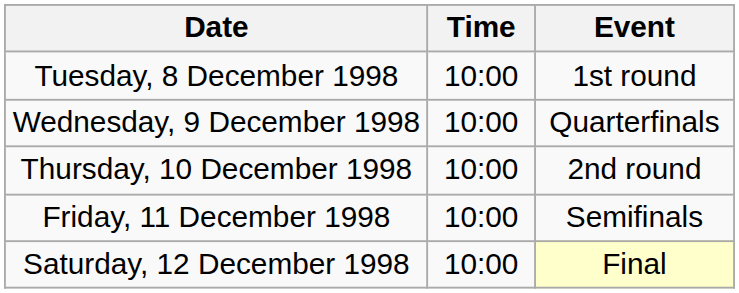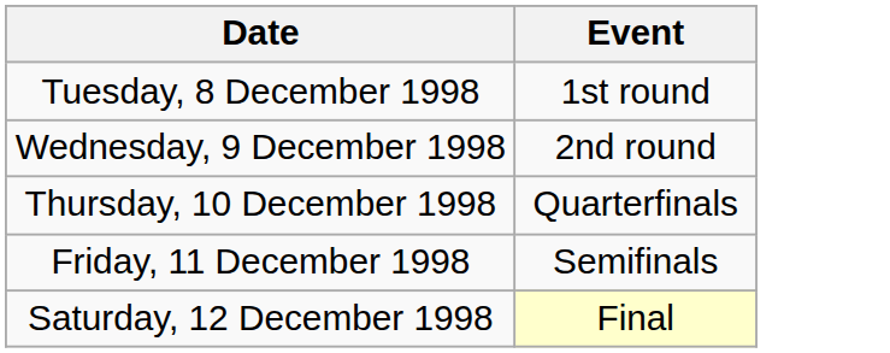 <table class = "wikitable" style="text-align:center;">
 <tr>
 <th width=220>Date</th>
-<th width=50>Time</th>
 <th width=100>Event</th>
 </tr>
 <tr>
 <td>Tuesday, 8 December 1998</td>
-<td>10:00</td>
 <td>1st round</td>
 </tr>
 <tr>
 <td>Wednesday, 9 December 1998</td>
-<td>10:00</td>
+<td>2nd round</td>
+</tr>
+<tr>
+<td>Thursday, 10 December 1998</td>
 <td>Quarterfinals</td>
 </tr>
 <tr>
-<td>Thursday, 10 December 1998</td>
-<td>10:00</td>
-<td>2nd round</td>
-</tr>
-<tr>
 <td>Friday, 11 December 1998</td>
-<td>10:00</td>
 <td>Semifinals</td>
 </tr>
 <tr>
 <td>Saturday, 12 December 1998</td>
-<td>10:00</td>
 <td bgcolor=ffffcc>Final</td>
 </tr>
 </table>
